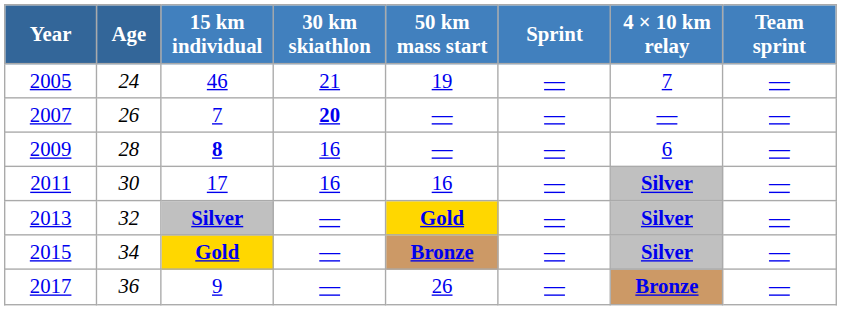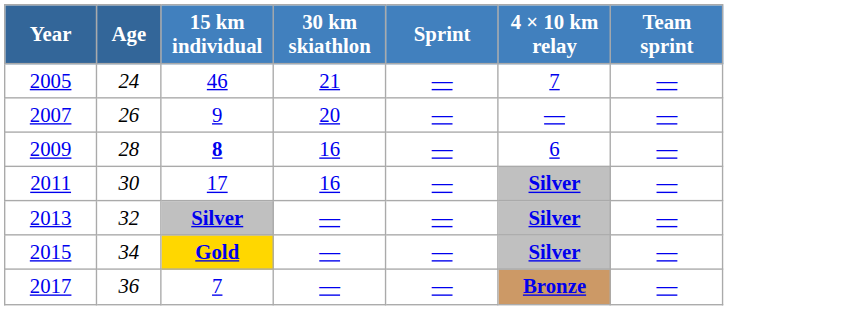 <table class="wikitable" style="font-size:95%; text-align:center; border:grey solid 1px; border-collapse:collapse; background:#ffffff;">
 <tr>
 <th style="background-color:#369; color:white; width:60px;"> Year </th>
 <th style="background-color:#369; color:white; width:40px;"> Age </th>
 <th style="background-color:#4180be; color:white; width:75px;"> 15 km <br> individual </th>
 <th style="background-color:#4180be; color:white; width:75px;"> 30 km <br> skiathlon </th>
-<th style="background-color:#4180be; color:white; width:75px;"> 50 km <br> mass start </th>
 <th style="background-color:#4180be; color:white; width:75px;"> Sprint </th>
 <th style="background-color:#4180be; color:white; width:75px;"> 4 × 10 km <br> relay </th>
 <th style="background-color:#4180be; color:white; width:75px;"> Team <br> sprint </th>
 </tr>
 <tr>
 <td><a href='#'>2005</a></td>
 <td><em>24</em></td>
 <td><a href='#'>46</a></td>
 <td><a href='#'>21</a></td>
-<td><a href='#'>19</a></td>
 <td><a href='#'>—</a></td>
 <td><a href='#'>7</a></td>
 <td><a href='#'>—</a></td>
 </tr>
 <tr>
 <td><a href='#'>2007</a></td>
 <td><em>26</em></td>
-<td><a href='#'>7</a></td>
-<td><strong><a href='#'>20</a></strong></td>
-<td><a href='#'>—</a></td>
+<td><a href='#'>9</a></td>
+<td><a href='#'>20</a></td>
 <td><a href='#'>—</a></td>
 <td><a href='#'>—</a></td>
 <td><a href='#'>—</a></td>
 </tr>
 <tr>
 <td><a href='#'>2009</a></td>
 <td><em>28</em></td>
 <td><strong><a href='#'>8</a></strong></td>
 <td><a href='#'>16</a></td>
 <td><a href='#'>—</a></td>
-<td><a href='#'>—</a></td>
 <td><a href='#'>6</a></td>
 <td><a href='#'>—</a></td>
 </tr>
 <tr>
 <td><a href='#'>2011</a></td>
 <td><em>30</em></td>
 <td><a href='#'>17</a></td>
-<td><a href='#'>16</a></td>
 <td><a href='#'>16</a></td>
 <td><a href='#'>—</a></td>
 <td style="background:silver;"><a href='#'><strong>Silver</strong></a></td>
 <td><a href='#'>—</a></td>
 </tr>
 <tr>
 <td><a href='#'>2013</a></td>
 <td><em>32</em></td>
 <td style="background:silver;"><a href='#'><strong>Silver</strong></a></td>
 <td><a href='#'>—</a></td>
-<td style="background:gold;"><a href='#'><strong>Gold</strong></a></td>
 <td><a href='#'>—</a></td>
 <td style="background:silver;"><a href='#'><strong>Silver</strong></a></td>
 <td><a href='#'>—</a></td>
 </tr>
 <tr>
 <td><a href='#'>2015</a></td>
 <td><em>34</em></td>
 <td style="background:gold;"><a href='#'><strong>Gold</strong></a></td>
 <td><a href='#'>—</a></td>
-<td style="background:#c96;"><a href='#'><strong>Bronze</strong></a></td>
 <td><a href='#'>—</a></td>
 <td style="background:silver;"><a href='#'><strong>Silver</strong></a></td>
 <td><a href='#'>—</a></td>
 </tr>
 <tr>
 <td><a href='#'>2017</a></td>
 <td><em>36</em></td>
-<td><a href='#'>9</a></td>
+<td><a href='#'>7</a></td>
 <td><a href='#'>—</a></td>
-<td><a href='#'>26</a></td>
 <td><a href='#'>—</a></td>
 <td style="background:#c96;"><a href='#'><strong>Bronze</strong></a></td>
 <td><a href='#'>—</a></td>
 </tr>
 </table>
